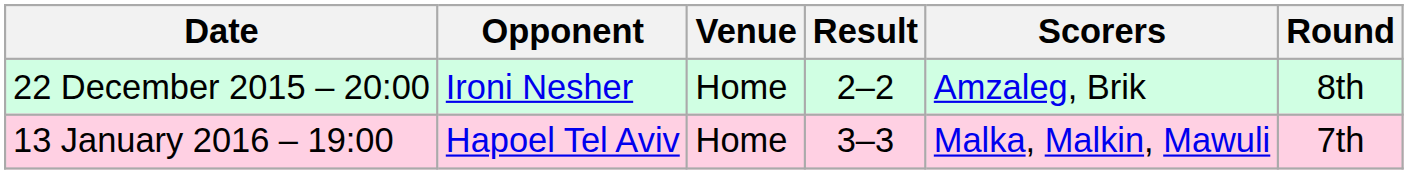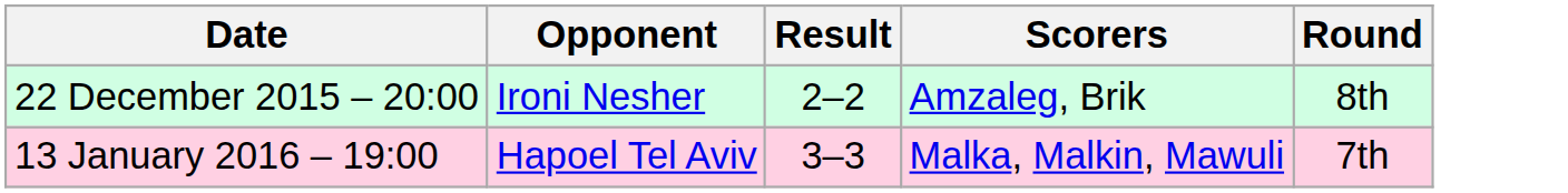 <table class="wikitable">
 <tr>
 <th>Date</th>
 <th>Opponent</th>
-<th>Venue</th>
 <th>Result</th>
 <th>Scorers</th>
 <th>Round</th>
 </tr>
 <tr bgcolor = "#d0ffe3">
 <td>22 December 2015 – 20:00</td>
 <td><a href='#'>Ironi Nesher</a></td>
-<td>Home</td>
 <td align=center>2–2 </td>
 <td><a href='#'>Amzaleg</a>, Brik</td>
 <td align="center">8th</td>
 </tr>
 <tr bgcolor = "#ffd0e3">
 <td>13 January 2016 – 19:00</td>
 <td><a href='#'>Hapoel Tel Aviv</a></td>
-<td>Home</td>
 <td align=center>3–3 </td>
 <td><a href='#'>Malka</a>, <a href='#'>Malkin</a>, <a href='#'>Mawuli</a></td>
 <td align="center">7th</td>
 </tr>
 </table>
